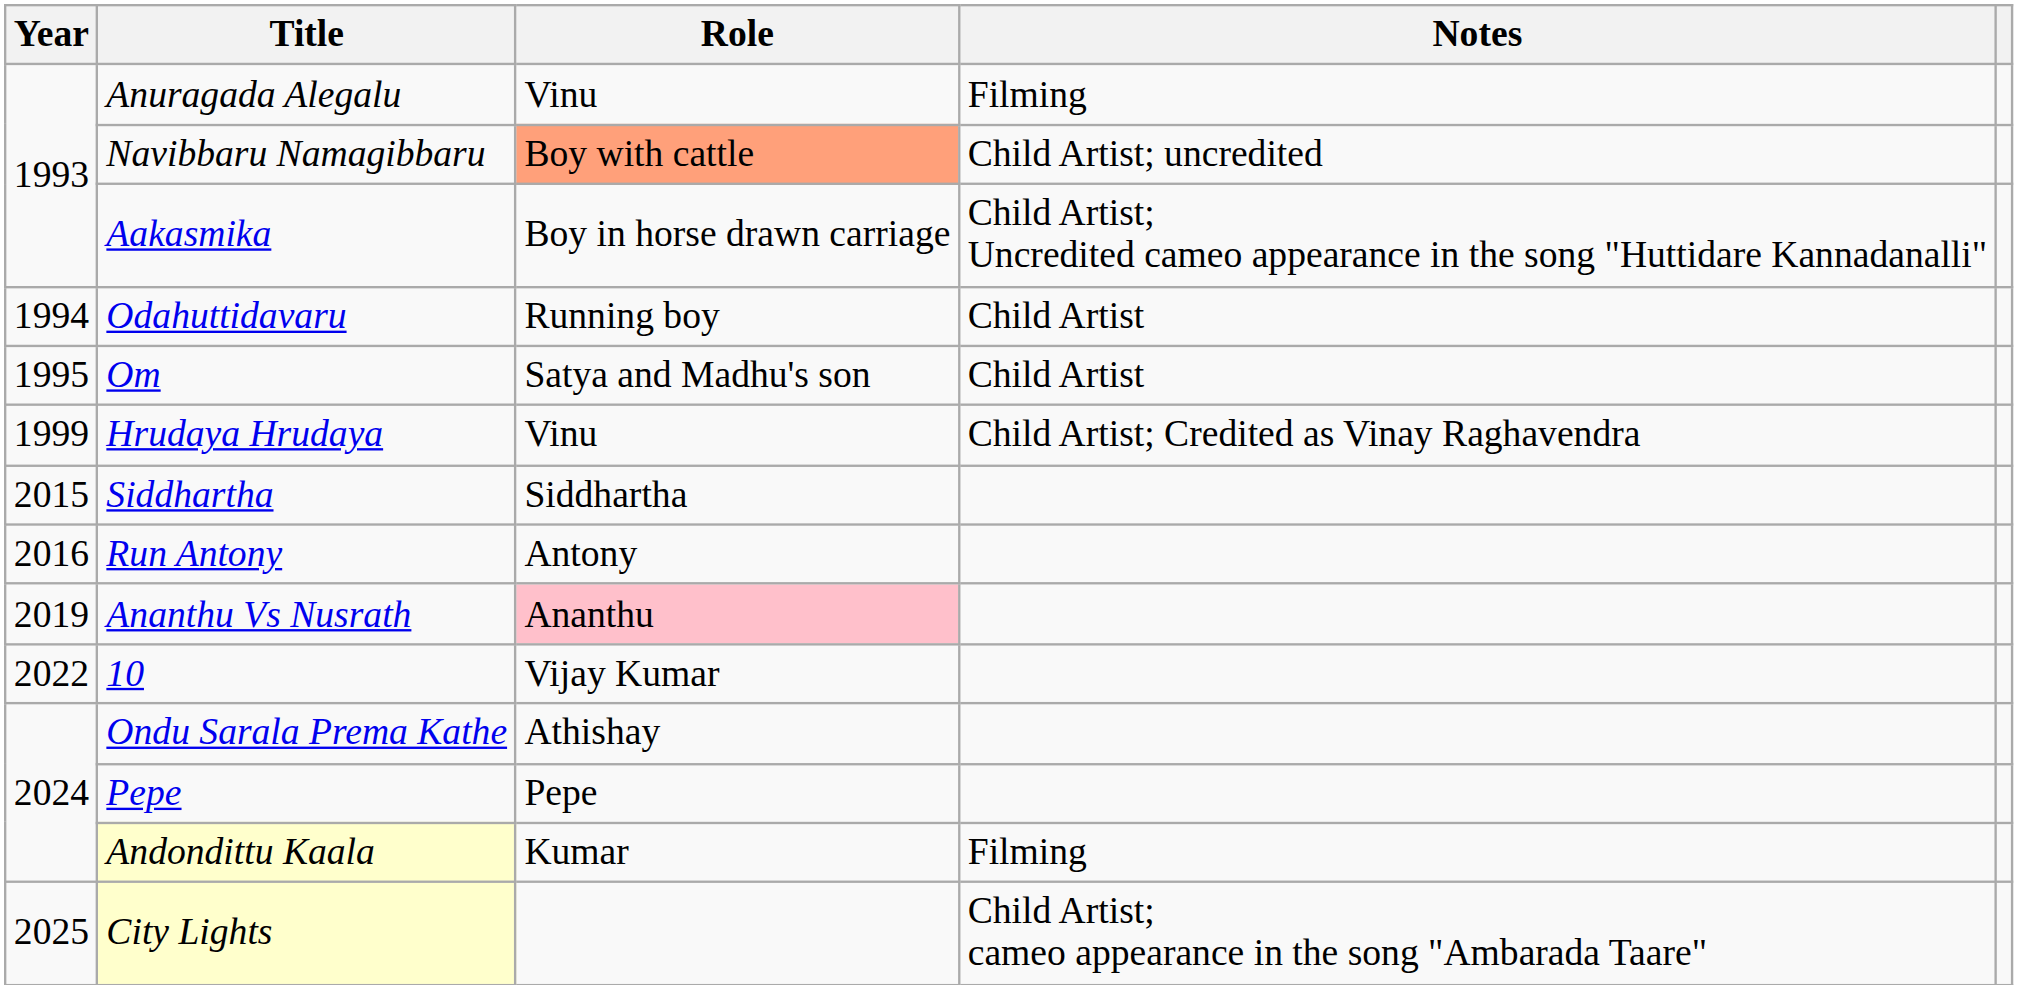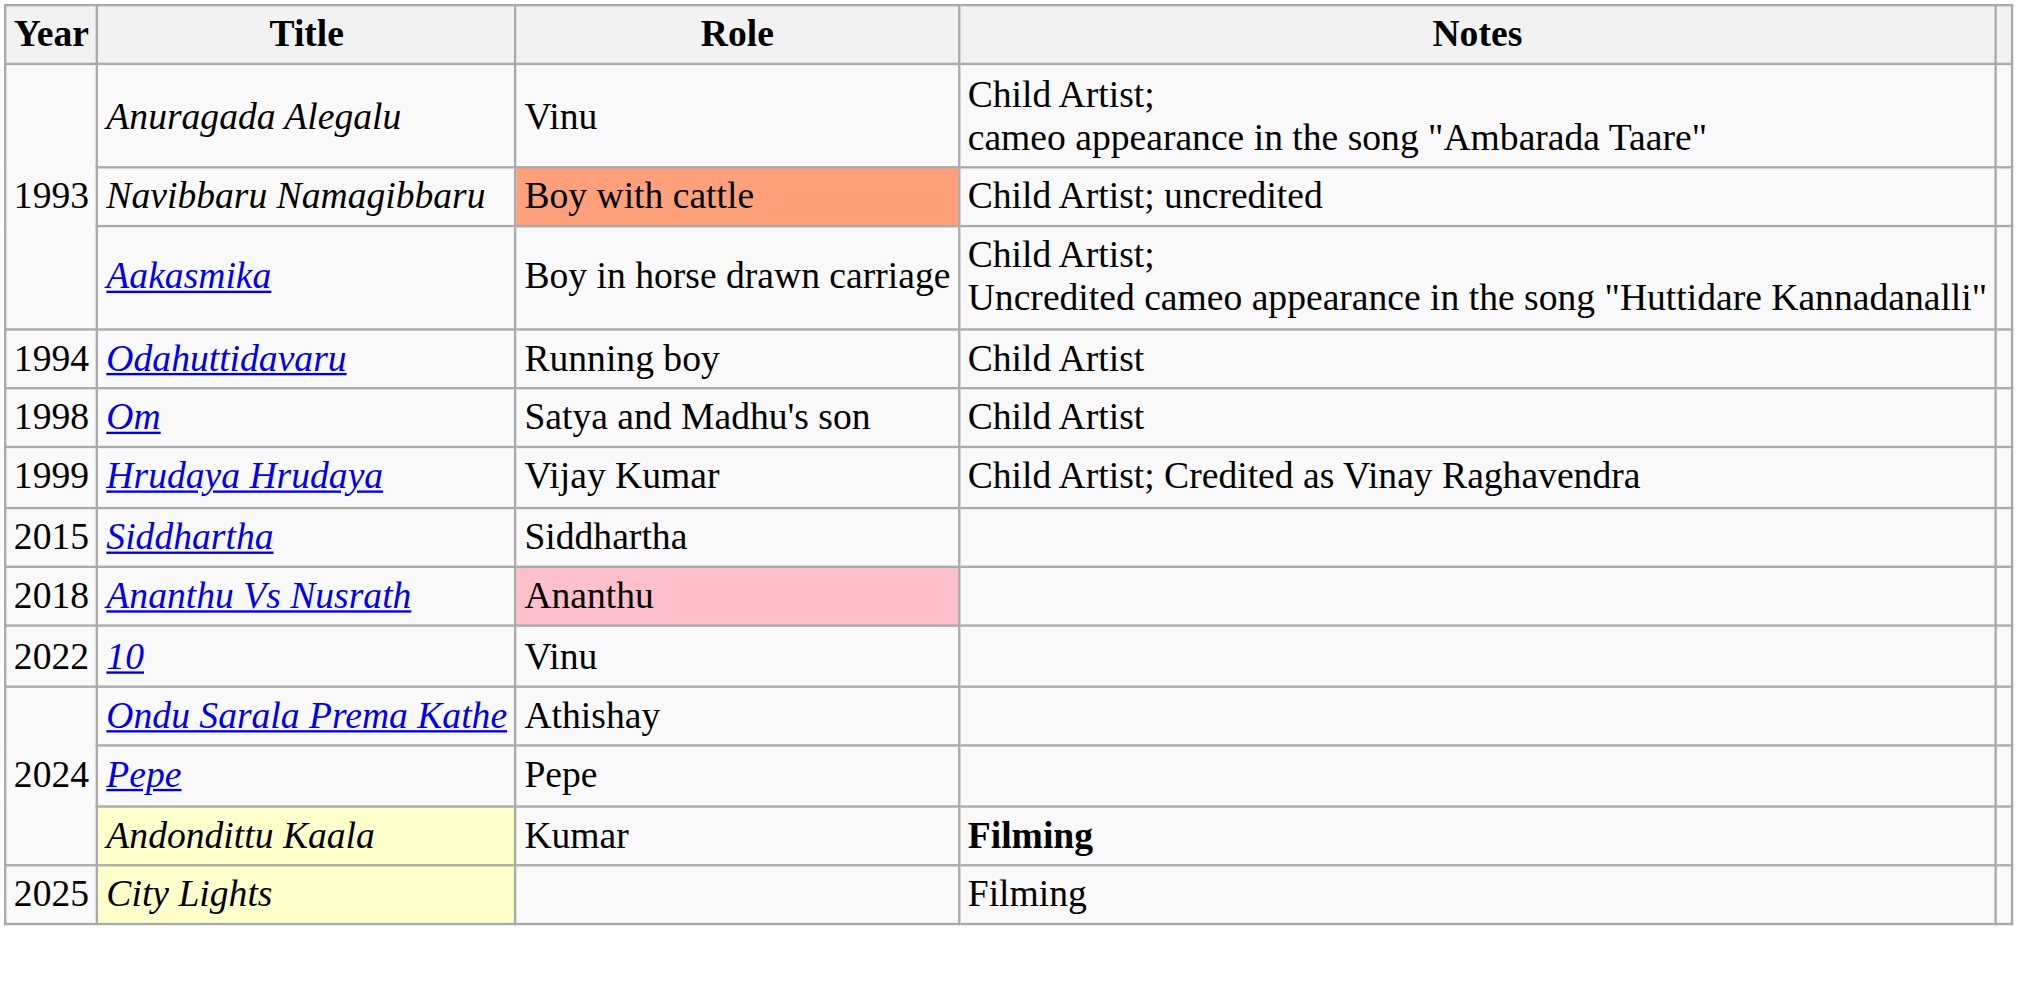 <table class="wikitable sortable">
 <tr>
 <th>Year</th>
 <th>Title</th>
 <th>Role</th>
 <th>Notes</th>
 <th scope="col" class="unsortable"></th>
 </tr>
 <tr>
 <td rowspan=3>1993</td>
 <td><em>Anuragada Alegalu</em></td>
 <td>Vinu</td>
-<td>Filming</td>
+<td>Child Artist;<br>cameo appearance in the song "Ambarada Taare"</td>
 <td></td>
 </tr>
 <tr>
 <td><em>Navibbaru Namagibbaru</em></td>
 <td style="background: lightsalmon;">Boy with cattle</td>
 <td>Child Artist; uncredited</td>
 <td></td>
 </tr>
 <tr>
 <td><em><a href='#'>Aakasmika</a></em></td>
 <td>Boy in horse drawn carriage</td>
 <td>Child Artist;<br>Uncredited cameo appearance in the song "Huttidare Kannadanalli"</td>
 <td></td>
 </tr>
 <tr>
 <td>1994</td>
 <td><em><a href='#'>Odahuttidavaru</a></em></td>
 <td>Running boy</td>
 <td>Child Artist</td>
 <td></td>
 </tr>
 <tr>
-<td>1995</td>
+<td>1998</td>
 <td><em><a href='#'>Om</a></em></td>
 <td>Satya and Madhu's son</td>
 <td>Child Artist</td>
 <td></td>
 </tr>
 <tr>
 <td>1999</td>
 <td><em><a href='#'>Hrudaya Hrudaya</a></em></td>
-<td>Vinu</td>
+<td>Vijay Kumar</td>
 <td>Child Artist; Credited as Vinay Raghavendra</td>
 <td></td>
 </tr>
 <tr>
 <td>2015</td>
 <td><em><a href='#'>Siddhartha</a></em></td>
 <td>Siddhartha</td>
 <td></td>
 <td></td>
 </tr>
 <tr>
-<td>2016</td>
-<td><em><a href='#'>Run Antony</a></em></td>
-<td>Antony</td>
-<td></td>
-<td></td>
-</tr>
-<tr>
-<td>2019</td>
+<td>2018</td>
 <td><em><a href='#'>Ananthu Vs Nusrath</a></em></td>
 <td style="background: pink;">Ananthu</td>
 <td></td>
 <td></td>
 </tr>
 <tr>
 <td>2022</td>
 <td><em><a href='#'>10</a></em></td>
-<td>Vijay Kumar</td>
+<td>Vinu</td>
 <td></td>
 <td></td>
 </tr>
 <tr>
 <td rowspan=3>2024</td>
 <td><em><a href='#'>Ondu Sarala Prema Kathe</a></em></td>
 <td>Athishay</td>
 <td></td>
 <td></td>
 </tr>
 <tr>
 <td><em><a href='#'>Pepe</a></em></td>
 <td>Pepe</td>
 <td></td>
 <td></td>
 </tr>
 <tr>
 <td style="background:#FFFFCC;"><em>Andondittu Kaala</em></td>
 <td>Kumar</td>
-<td>Filming</td>
+<td><strong>Filming</strong></td>
 <td></td>
 </tr>
 <tr>
 <td>2025</td>
 <td style="background:#FFFFCC;"><em>City Lights</em></td>
 <td></td>
-<td>Child Artist;<br>cameo appearance in the song "Ambarada Taare"</td>
+<td>Filming</td>
 <td></td>
 </tr>
 </table>
